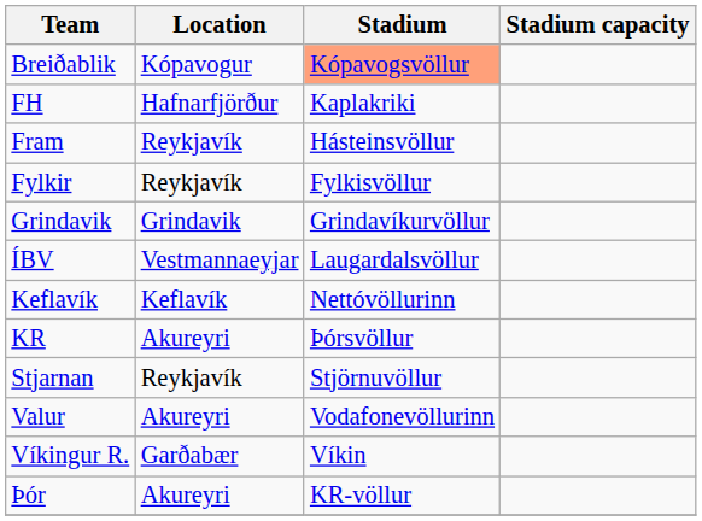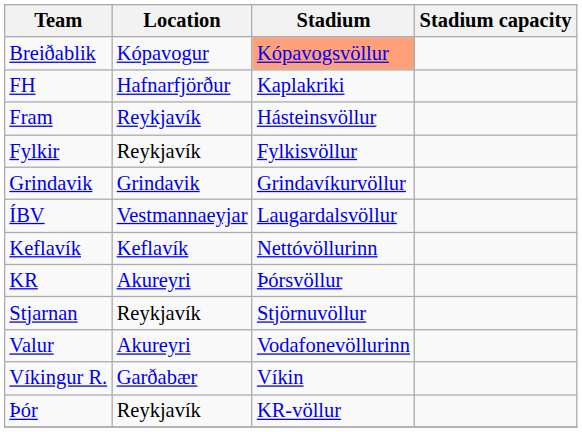 <table class="wikitable sortable" style="text-align: left;">
 <tr>
 <th>Team</th>
 <th>Location</th>
 <th>Stadium</th>
 <th>Stadium capacity</th>
 </tr>
 <tr>
 <td><a href='#'>Breiðablik</a></td>
 <td><a href='#'>Kópavogur</a></td>
 <td style="background: lightsalmon;"><a href='#'>Kópavogsvöllur</a></td>
 <td></td>
 </tr>
 <tr>
 <td><a href='#'>FH</a></td>
 <td><a href='#'>Hafnarfjörður</a></td>
 <td><a href='#'>Kaplakriki</a></td>
 <td></td>
 </tr>
 <tr>
 <td><a href='#'>Fram</a></td>
 <td><a href='#'>Reykjavík</a></td>
 <td><a href='#'>Hásteinsvöllur</a></td>
 <td></td>
 </tr>
 <tr>
 <td><a href='#'>Fylkir</a></td>
 <td>Reykjavík</td>
 <td><a href='#'>Fylkisvöllur</a></td>
 <td></td>
 </tr>
 <tr>
 <td><a href='#'>Grindavik</a></td>
 <td><a href='#'>Grindavik</a></td>
 <td><a href='#'>Grindavíkurvöllur</a></td>
 <td></td>
 </tr>
 <tr>
 <td><a href='#'>ÍBV</a></td>
 <td><a href='#'>Vestmannaeyjar</a></td>
 <td><a href='#'>Laugardalsvöllur</a></td>
 <td></td>
 </tr>
 <tr>
 <td><a href='#'>Keflavík</a></td>
 <td><a href='#'>Keflavík</a></td>
 <td><a href='#'>Nettóvöllurinn</a></td>
 <td></td>
 </tr>
 <tr>
 <td><a href='#'>KR</a></td>
 <td><a href='#'>Akureyri</a></td>
 <td><a href='#'>Þórsvöllur</a></td>
 <td></td>
 </tr>
 <tr>
 <td><a href='#'>Stjarnan</a></td>
 <td>Reykjavík</td>
 <td><a href='#'>Stjörnuvöllur</a></td>
 <td></td>
 </tr>
 <tr>
 <td><a href='#'>Valur</a></td>
 <td><a href='#'>Akureyri</a></td>
 <td><a href='#'>Vodafonevöllurinn</a></td>
 <td></td>
 </tr>
 <tr>
 <td><a href='#'>Víkingur R.</a></td>
 <td><a href='#'>Garðabær</a></td>
 <td><a href='#'>Víkin</a></td>
 <td></td>
 </tr>
 <tr>
 <td><a href='#'>Þór</a></td>
-<td><a href='#'>Akureyri</a></td>
+<td>Reykjavík</td>
 <td><a href='#'>KR-völlur</a></td>
 <td></td>
 </tr>
 <tr>
 </tr>
 </table>
